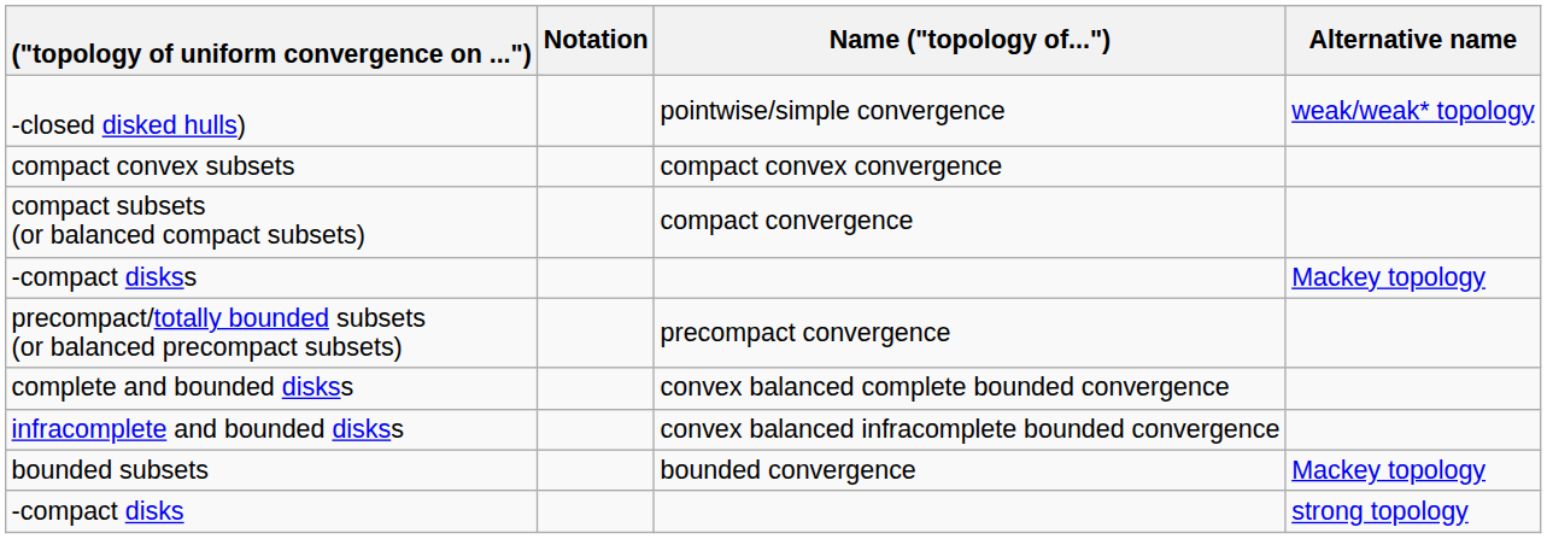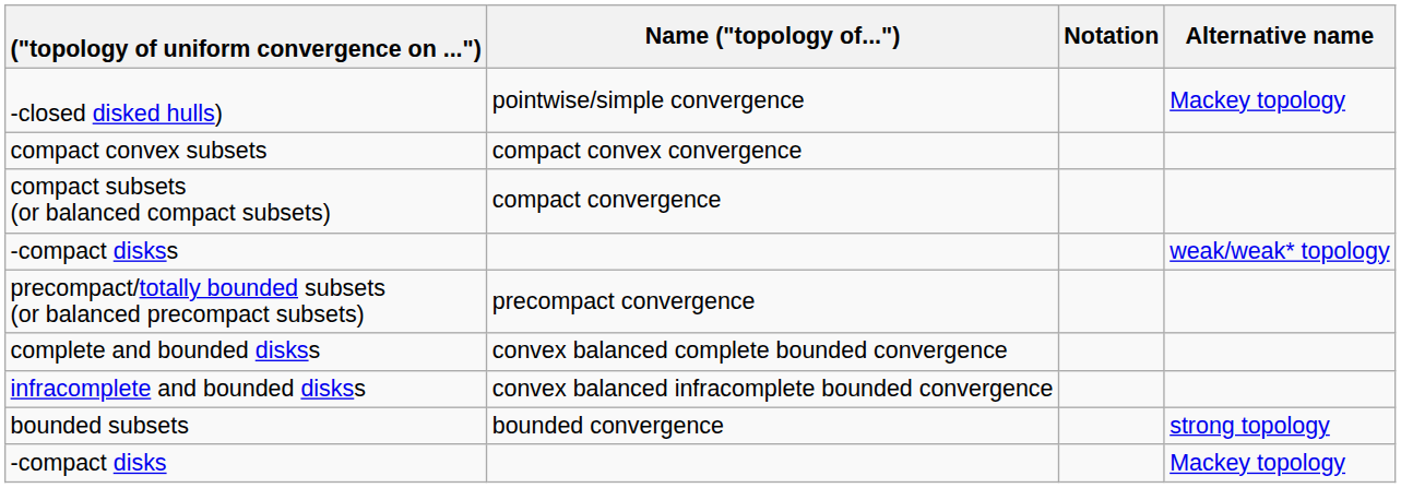 <table class="wikitable">
 <tr>
 <th><br>("topology of uniform convergence on ...")</th>
+<th>Name ("topology of...")</th>
 <th>Notation</th>
-<th>Name ("topology of...")</th>
 <th>Alternative name</th>
 </tr>
 <tr>
 <td><br>-closed <a href='#'>disked hulls</a>)</td>
+<td>pointwise/simple convergence</td>
 <td><br></td>
-<td>pointwise/simple convergence</td>
-<td><a href='#'>weak/weak* topology</a></td>
+<td><a href='#'>Mackey topology</a></td>
 </tr>
 <tr>
 <td>compact convex subsets</td>
+<td>compact convex convergence</td>
 <td></td>
-<td>compact convex convergence</td>
 <td></td>
 </tr>
 <tr>
 <td>compact subsets<br>(or balanced compact subsets)</td>
+<td>compact convergence</td>
 <td></td>
-<td>compact convergence</td>
 <td></td>
 </tr>
 <tr>
 <td>-compact <a href='#'>disks</a>s</td>
 <td></td>
 <td></td>
-<td><a href='#'>Mackey topology</a></td>
+<td><a href='#'>weak/weak* topology</a></td>
 </tr>
 <tr>
 <td>precompact/<a href='#'>totally bounded</a> subsets<br>(or balanced precompact subsets)</td>
+<td>precompact convergence</td>
 <td></td>
-<td>precompact convergence</td>
 <td></td>
 </tr>
 <tr>
 <td>complete and bounded <a href='#'>disks</a>s</td>
+<td>convex balanced complete bounded convergence</td>
 <td></td>
-<td>convex balanced complete bounded convergence</td>
 <td></td>
 </tr>
 <tr>
 <td><a href='#'>infracomplete</a> and bounded <a href='#'>disks</a>s</td>
+<td>convex balanced infracomplete bounded convergence</td>
 <td></td>
-<td>convex balanced infracomplete bounded convergence</td>
 <td></td>
 </tr>
 <tr>
 <td>bounded subsets</td>
+<td>bounded convergence</td>
 <td><br></td>
-<td>bounded convergence</td>
-<td><a href='#'>Mackey topology</a></td>
+<td><a href='#'>strong topology</a></td>
 </tr>
 <tr>
 <td>-compact <a href='#'>disks</a></td>
 <td></td>
 <td></td>
-<td><a href='#'>strong topology</a></td>
+<td><a href='#'>Mackey topology</a></td>
 </tr>
 </table>
